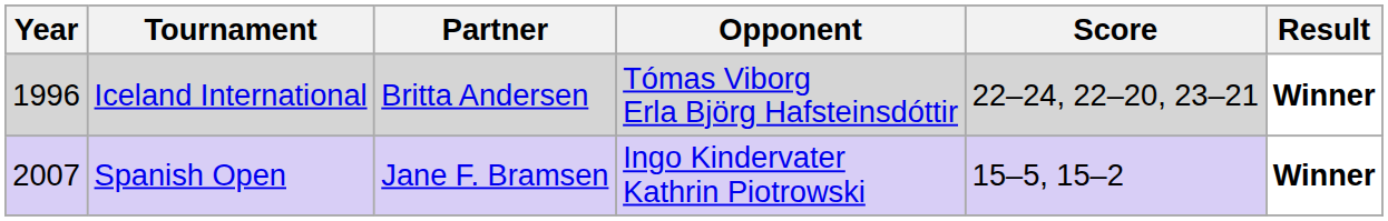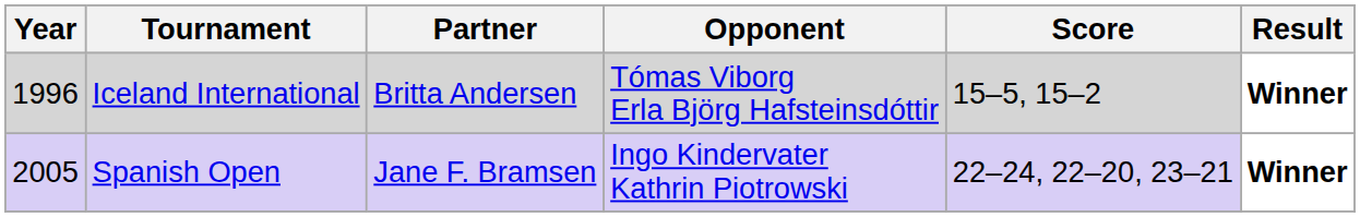 <table class="sortable wikitable" style="font-size: 90%;">
 <tr>
 <th>Year</th>
 <th>Tournament</th>
 <th>Partner</th>
 <th>Opponent</th>
 <th>Score</th>
 <th>Result</th>
 </tr>
 <tr style="background:#D5D5D5">
 <td align="center">1996</td>
 <td align="left"><a href='#'>Iceland International</a></td>
 <td align="left"> <a href='#'>Britta Andersen</a></td>
 <td align="left"> <a href='#'>Tómas Viborg</a> <br>  <a href='#'>Erla Björg Hafsteinsdóttir</a></td>
+<td align="left">15–5, 15–2</td>
+<td style="text-align:left; background:white"> <strong>Winner</strong></td>
+</tr>
+<tr style="background:#D8CEF6">
+<td align="center">2005</td>
+<td align="left"><a href='#'>Spanish Open</a></td>
+<td align="left"> <a href='#'>Jane F. Bramsen</a></td>
+<td align="left"> <a href='#'>Ingo Kindervater</a> <br>  <a href='#'>Kathrin Piotrowski</a></td>
 <td align="left">22–24, 22–20, 23–21</td>
 <td style="text-align:left; background:white"> <strong>Winner</strong></td>
 </tr>
-<tr style="background:#D8CEF6">
-<td align="center">2007</td>
-<td align="left"><a href='#'>Spanish Open</a></td>
-<td align="left"> <a href='#'>Jane F. Bramsen</a></td>
-<td align="left"> <a href='#'>Ingo Kindervater</a> <br>  <a href='#'>Kathrin Piotrowski</a></td>
-<td align="left">15–5, 15–2</td>
-<td style="text-align:left; background:white"> <strong>Winner</strong></td>
-</tr>
 </table>
